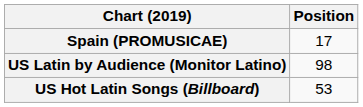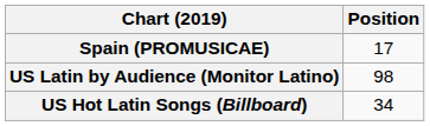 <table class="wikitable sortable plainrowheaders" style="text-align:center">
 <tr>
 <th scope="col">Chart (2019)</th>
 <th scope="col">Position</th>
 </tr>
 <tr>
 <th scope="row">Spain (PROMUSICAE)</th>
 <td>17</td>
 </tr>
 <tr>
 <th scope="row">US Latin by Audience (Monitor Latino)</th>
 <td>98</td>
 </tr>
 <tr>
 <th scope="row">US Hot Latin Songs (<em>Billboard</em>)</th>
-<td>53</td>
+<td>34</td>
 </tr>
 </table>
